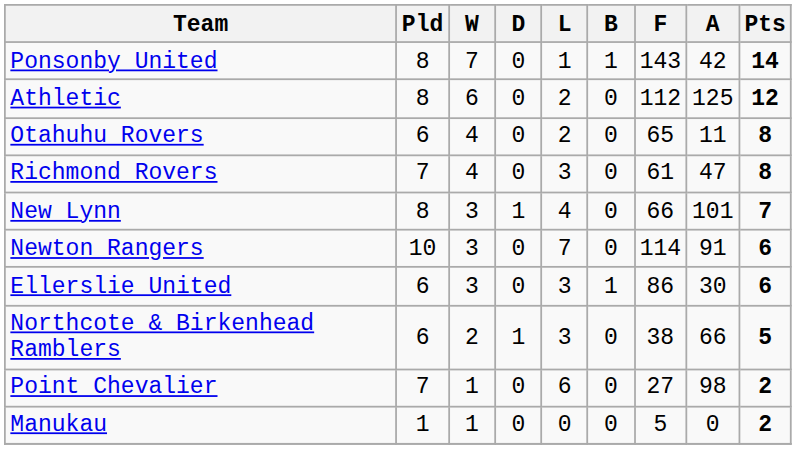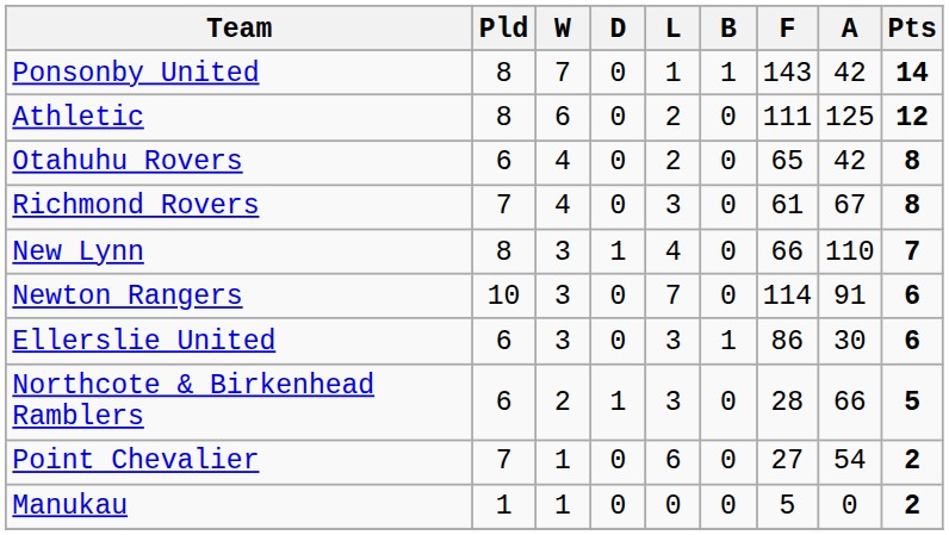 <table class="wikitable" style="text-align:center;">
 <tr>
 <th width=215>Team</th>
 <th width=20 abbr="Played">Pld</th>
 <th width=20 abbr="Won">W</th>
 <th width=20 abbr="Drawn">D</th>
 <th width=20 abbr="Lost">L</th>
 <th width=20 abbr="Bye">B</th>
 <th width=20 abbr="For">F</th>
 <th width=20 abbr="Against">A</th>
 <th width=20 abbr="Points">Pts</th>
 </tr>
 <tr>
 <td style="text-align:left;"><a href='#'>Ponsonby United</a></td>
 <td>8</td>
 <td>7</td>
 <td>0</td>
 <td>1</td>
 <td>1</td>
 <td>143</td>
 <td>42</td>
 <td><strong>14</strong></td>
 </tr>
 <tr>
 <td style="text-align:left;"><a href='#'>Athletic</a></td>
 <td>8</td>
 <td>6</td>
 <td>0</td>
 <td>2</td>
 <td>0</td>
-<td>112</td>
+<td>111</td>
 <td>125</td>
 <td><strong>12</strong></td>
 </tr>
 <tr>
 <td style="text-align:left;"><a href='#'>Otahuhu Rovers</a></td>
 <td>6</td>
 <td>4</td>
 <td>0</td>
 <td>2</td>
 <td>0</td>
 <td>65</td>
-<td>11</td>
+<td>42</td>
 <td><strong>8</strong></td>
 </tr>
 <tr>
 <td style="text-align:left;"><a href='#'>Richmond Rovers</a></td>
 <td>7</td>
 <td>4</td>
 <td>0</td>
 <td>3</td>
 <td>0</td>
 <td>61</td>
-<td>47</td>
+<td>67</td>
 <td><strong>8</strong></td>
 </tr>
 <tr>
 <td style="text-align:left;"><a href='#'>New Lynn</a></td>
 <td>8</td>
 <td>3</td>
 <td>1</td>
 <td>4</td>
 <td>0</td>
 <td>66</td>
-<td>101</td>
+<td>110</td>
 <td><strong>7</strong></td>
 </tr>
 <tr>
 <td style="text-align:left;"><a href='#'>Newton Rangers</a></td>
 <td>10</td>
 <td>3</td>
 <td>0</td>
 <td>7</td>
 <td>0</td>
 <td>114</td>
 <td>91</td>
 <td><strong>6</strong></td>
 </tr>
 <tr>
 <td style="text-align:left;"><a href='#'>Ellerslie United</a></td>
 <td>6</td>
 <td>3</td>
 <td>0</td>
 <td>3</td>
 <td>1</td>
 <td>86</td>
 <td>30</td>
 <td><strong>6</strong></td>
 </tr>
 <tr>
 <td style="text-align:left;"><a href='#'>Northcote & Birkenhead Ramblers</a></td>
 <td>6</td>
 <td>2</td>
 <td>1</td>
 <td>3</td>
 <td>0</td>
-<td>38</td>
+<td>28</td>
 <td>66</td>
 <td><strong>5</strong></td>
 </tr>
 <tr>
 <td style="text-align:left;"><a href='#'>Point Chevalier</a></td>
 <td>7</td>
 <td>1</td>
 <td>0</td>
 <td>6</td>
 <td>0</td>
 <td>27</td>
-<td>98</td>
+<td>54</td>
 <td><strong>2</strong></td>
 </tr>
 <tr>
 <td style="text-align:left;"><a href='#'>Manukau</a></td>
 <td>1</td>
 <td>1</td>
 <td>0</td>
 <td>0</td>
 <td>0</td>
 <td>5</td>
 <td>0</td>
 <td><strong>2</strong></td>
 </tr>
 <tr>
 </tr>
 </table>
